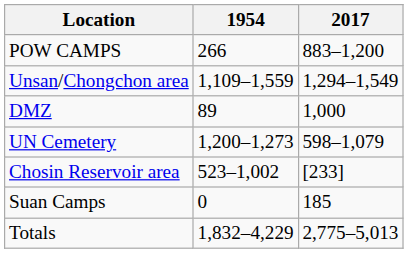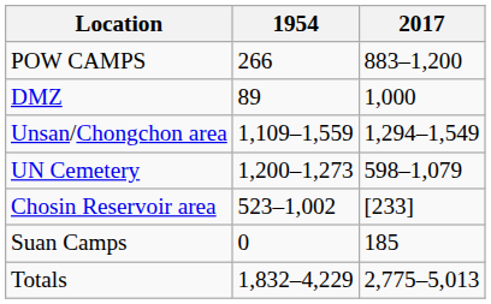 <table class="wikitable floatright">
 <tr>
 <th>Location</th>
 <th>1954</th>
 <th>2017</th>
 </tr>
 <tr>
 <td>POW CAMPS</td>
 <td>266</td>
 <td>883–1,200</td>
 </tr>
 <tr>
+<td><a href='#'>DMZ</a></td>
+<td>89</td>
+<td>1,000</td>
+</tr>
+<tr>
 <td><a href='#'>Unsan</a>/<a href='#'>Chongchon area</a></td>
 <td>1,109–1,559</td>
 <td>1,294–1,549</td>
-</tr>
-<tr>
-<td><a href='#'>DMZ</a></td>
-<td>89</td>
-<td>1,000</td>
 </tr>
 <tr>
 <td><a href='#'>UN Cemetery</a></td>
 <td>1,200–1,273</td>
 <td>598–1,079</td>
 </tr>
 <tr>
 <td><a href='#'>Chosin Reservoir area</a></td>
 <td>523–1,002</td>
 <td>[233]</td>
 </tr>
 <tr>
 <td>Suan Camps</td>
 <td>0</td>
 <td>185</td>
 </tr>
 <tr>
 <td>Totals</td>
 <td>1,832–4,229</td>
 <td>2,775–5,013</td>
 </tr>
 </table>
